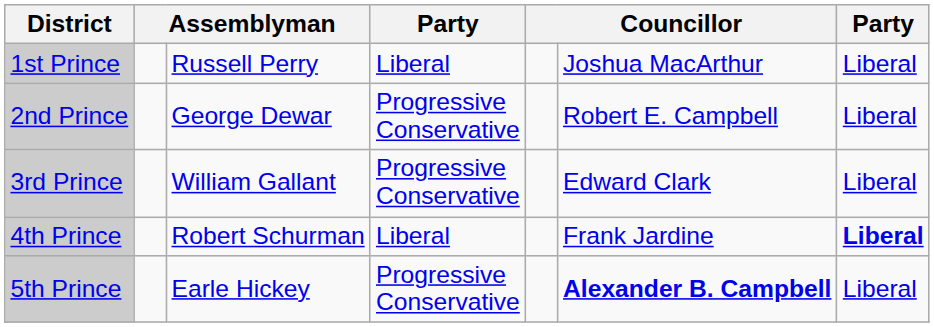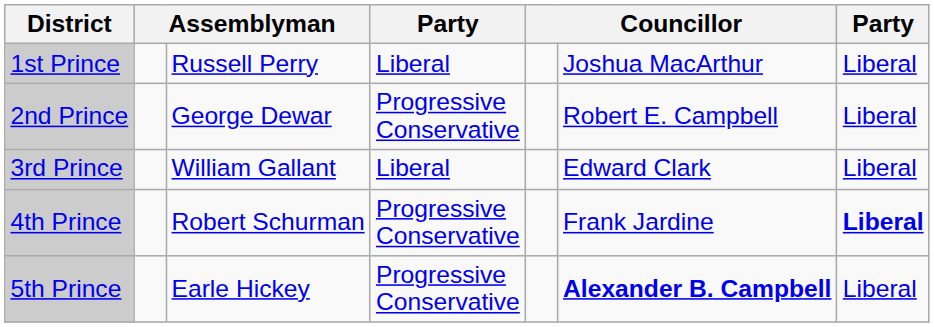 <table class="wikitable">
 <tr>
 <th>District</th>
 <th colspan="2">Assemblyman</th>
 <th>Party</th>
 <th colspan="2">Councillor</th>
 <th>Party</th>
 </tr>
 <tr>
 <td bgcolor="CCCCCC"><a href='#'>1st Prince</a></td>
 <td>   </td>
 <td><a href='#'>Russell Perry</a></td>
 <td><a href='#'>Liberal</a></td>
 <td>   </td>
 <td><a href='#'>Joshua MacArthur</a></td>
 <td><a href='#'>Liberal</a></td>
 </tr>
 <tr>
 <td bgcolor="CCCCCC"><a href='#'>2nd Prince</a></td>
 <td>   </td>
 <td><a href='#'>George Dewar</a></td>
 <td><a href='#'>Progressive <br> Conservative</a></td>
 <td>   </td>
 <td><a href='#'>Robert E. Campbell</a></td>
 <td><a href='#'>Liberal</a></td>
 </tr>
 <tr>
 <td bgcolor="CCCCCC"><a href='#'>3rd Prince</a></td>
 <td>   </td>
 <td><a href='#'>William Gallant</a></td>
-<td><a href='#'>Progressive <br> Conservative</a></td>
+<td><a href='#'>Liberal</a></td>
 <td>   </td>
 <td><a href='#'>Edward Clark</a></td>
 <td><a href='#'>Liberal</a></td>
 </tr>
 <tr>
 <td bgcolor="CCCCCC"><a href='#'>4th Prince</a></td>
 <td>   </td>
 <td><a href='#'>Robert Schurman</a></td>
-<td><a href='#'>Liberal</a></td>
+<td><a href='#'>Progressive <br> Conservative</a></td>
 <td>    <br></td>
 <td><a href='#'>Frank Jardine</a></td>
 <td><strong><a href='#'>Liberal</a></strong></td>
 </tr>
 <tr>
 <td bgcolor="CCCCCC"><a href='#'>5th Prince</a></td>
 <td>   </td>
 <td><a href='#'>Earle Hickey</a></td>
 <td><a href='#'>Progressive <br> Conservative</a></td>
 <td>   </td>
 <td><strong><a href='#'>Alexander B. Campbell</a></strong></td>
 <td><a href='#'>Liberal</a></td>
 </tr>
 </table>
